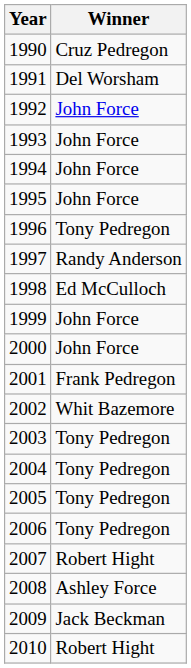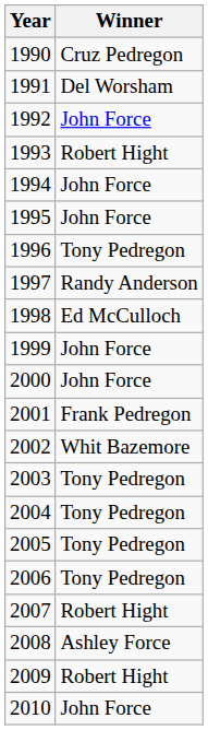 <table class="wikitable">
 <tr>
 <th>Year</th>
 <th>Winner</th>
 </tr>
 <tr>
 <td>1990</td>
 <td>Cruz Pedregon</td>
 </tr>
 <tr>
 <td>1991</td>
 <td>Del Worsham</td>
 </tr>
 <tr>
 <td>1992</td>
 <td><a href='#'>John Force</a></td>
 </tr>
 <tr>
 <td>1993</td>
-<td>John Force</td>
+<td>Robert Hight</td>
 </tr>
 <tr>
 <td>1994</td>
 <td>John Force</td>
 </tr>
 <tr>
 <td>1995</td>
 <td>John Force</td>
 </tr>
 <tr>
 <td>1996</td>
 <td>Tony Pedregon</td>
 </tr>
 <tr>
 <td>1997</td>
 <td>Randy Anderson</td>
 </tr>
 <tr>
 <td>1998</td>
 <td>Ed McCulloch</td>
 </tr>
 <tr>
 <td>1999</td>
 <td>John Force</td>
 </tr>
 <tr>
 <td>2000</td>
 <td>John Force</td>
 </tr>
 <tr>
 <td>2001</td>
 <td>Frank Pedregon</td>
 </tr>
 <tr>
 <td>2002</td>
 <td>Whit Bazemore</td>
 </tr>
 <tr>
 <td>2003</td>
 <td>Tony Pedregon</td>
 </tr>
 <tr>
 <td>2004</td>
 <td>Tony Pedregon</td>
 </tr>
 <tr>
 <td>2005</td>
 <td>Tony Pedregon</td>
 </tr>
 <tr>
 <td>2006</td>
 <td>Tony Pedregon</td>
 </tr>
 <tr>
 <td>2007</td>
 <td>Robert Hight</td>
 </tr>
 <tr>
 <td>2008</td>
 <td>Ashley Force</td>
 </tr>
 <tr>
 <td>2009</td>
-<td>Jack Beckman</td>
+<td>Robert Hight</td>
 </tr>
 <tr>
 <td>2010</td>
-<td>Robert Hight</td>
+<td>John Force</td>
 </tr>
 </table>
